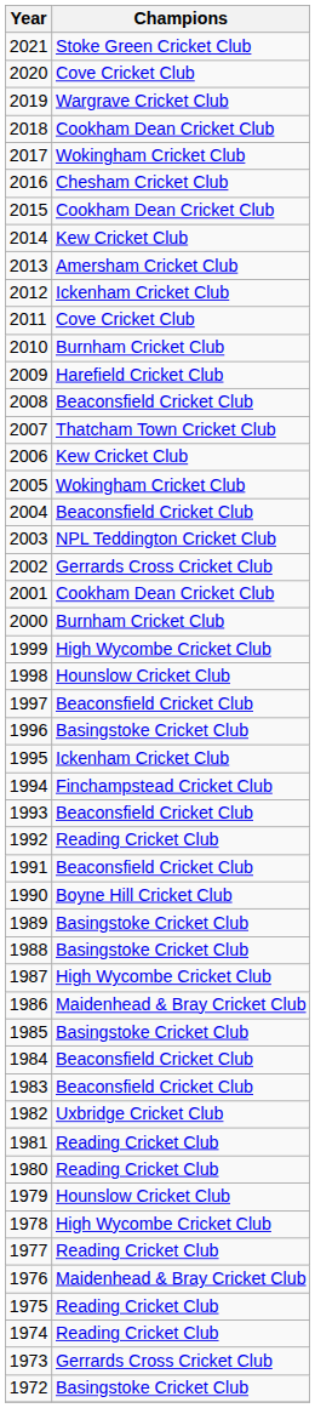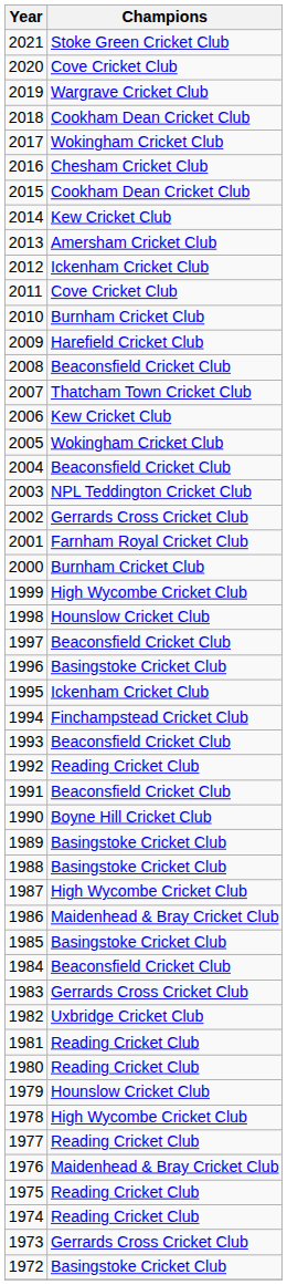 <table class="wikitable">
 <tr>
 <th>Year</th>
 <th>Champions</th>
 </tr>
 <tr>
 <td>2021</td>
 <td><a href='#'>Stoke Green Cricket Club</a></td>
 </tr>
 <tr>
 <td>2020</td>
 <td><a href='#'>Cove Cricket Club</a></td>
 </tr>
 <tr>
 <td>2019</td>
 <td><a href='#'>Wargrave Cricket Club</a></td>
 </tr>
 <tr>
 <td>2018</td>
 <td><a href='#'>Cookham Dean Cricket Club</a></td>
 </tr>
 <tr>
 <td>2017</td>
 <td><a href='#'>Wokingham Cricket Club</a></td>
 </tr>
 <tr>
 <td>2016</td>
 <td><a href='#'>Chesham Cricket Club</a></td>
 </tr>
 <tr>
 <td>2015</td>
 <td><a href='#'>Cookham Dean Cricket Club</a></td>
 </tr>
 <tr>
 <td>2014</td>
 <td><a href='#'>Kew Cricket Club</a></td>
 </tr>
 <tr>
 <td>2013</td>
 <td><a href='#'>Amersham Cricket Club</a></td>
 </tr>
 <tr>
 <td>2012</td>
 <td><a href='#'>Ickenham Cricket Club</a></td>
 </tr>
 <tr>
 <td>2011</td>
 <td><a href='#'>Cove Cricket Club</a></td>
 </tr>
 <tr>
 <td>2010</td>
 <td><a href='#'>Burnham Cricket Club</a></td>
 </tr>
 <tr>
 <td>2009</td>
 <td><a href='#'>Harefield Cricket Club</a></td>
 </tr>
 <tr>
 <td>2008</td>
 <td><a href='#'>Beaconsfield Cricket Club</a></td>
 </tr>
 <tr>
 <td>2007</td>
 <td><a href='#'>Thatcham Town Cricket Club</a></td>
 </tr>
 <tr>
 <td>2006</td>
 <td><a href='#'>Kew Cricket Club</a></td>
 </tr>
 <tr>
 <td>2005</td>
 <td><a href='#'>Wokingham Cricket Club</a></td>
 </tr>
 <tr>
 <td>2004</td>
 <td><a href='#'>Beaconsfield Cricket Club</a></td>
 </tr>
 <tr>
 <td>2003</td>
 <td><a href='#'>NPL Teddington Cricket Club</a></td>
 </tr>
 <tr>
 <td>2002</td>
 <td><a href='#'>Gerrards Cross Cricket Club</a></td>
 </tr>
 <tr>
 <td>2001</td>
-<td><a href='#'>Cookham Dean Cricket Club</a></td>
+<td><a href='#'>Farnham Royal Cricket Club</a></td>
 </tr>
 <tr>
 <td>2000</td>
 <td><a href='#'>Burnham Cricket Club</a></td>
 </tr>
 <tr>
 <td>1999</td>
 <td><a href='#'>High Wycombe Cricket Club</a></td>
 </tr>
 <tr>
 <td>1998</td>
 <td><a href='#'>Hounslow Cricket Club</a></td>
 </tr>
 <tr>
 <td>1997</td>
 <td><a href='#'>Beaconsfield Cricket Club</a></td>
 </tr>
 <tr>
 <td>1996</td>
 <td><a href='#'>Basingstoke Cricket Club</a></td>
 </tr>
 <tr>
 <td>1995</td>
 <td><a href='#'>Ickenham Cricket Club</a></td>
 </tr>
 <tr>
 <td>1994</td>
 <td><a href='#'>Finchampstead Cricket Club</a></td>
 </tr>
 <tr>
 <td>1993</td>
 <td><a href='#'>Beaconsfield Cricket Club</a></td>
 </tr>
 <tr>
 <td>1992</td>
 <td><a href='#'>Reading Cricket Club</a></td>
 </tr>
 <tr>
 <td>1991</td>
 <td><a href='#'>Beaconsfield Cricket Club</a></td>
 </tr>
 <tr>
 <td>1990</td>
 <td><a href='#'>Boyne Hill Cricket Club</a></td>
 </tr>
 <tr>
 <td>1989</td>
 <td><a href='#'>Basingstoke Cricket Club</a></td>
 </tr>
 <tr>
 <td>1988</td>
 <td><a href='#'>Basingstoke Cricket Club</a></td>
 </tr>
 <tr>
 <td>1987</td>
 <td><a href='#'>High Wycombe Cricket Club</a></td>
 </tr>
 <tr>
 <td>1986</td>
 <td><a href='#'>Maidenhead & Bray Cricket Club</a></td>
 </tr>
 <tr>
 <td>1985</td>
 <td><a href='#'>Basingstoke Cricket Club</a></td>
 </tr>
 <tr>
 <td>1984</td>
 <td><a href='#'>Beaconsfield Cricket Club</a></td>
 </tr>
 <tr>
 <td>1983</td>
-<td><a href='#'>Beaconsfield Cricket Club</a></td>
+<td><a href='#'>Gerrards Cross Cricket Club</a></td>
 </tr>
 <tr>
 <td>1982</td>
 <td><a href='#'>Uxbridge Cricket Club</a></td>
 </tr>
 <tr>
 <td>1981</td>
 <td><a href='#'>Reading Cricket Club</a></td>
 </tr>
 <tr>
 <td>1980</td>
 <td><a href='#'>Reading Cricket Club</a></td>
 </tr>
 <tr>
 <td>1979</td>
 <td><a href='#'>Hounslow Cricket Club</a></td>
 </tr>
 <tr>
 <td>1978</td>
 <td><a href='#'>High Wycombe Cricket Club</a></td>
 </tr>
 <tr>
 <td>1977</td>
 <td><a href='#'>Reading Cricket Club</a></td>
 </tr>
 <tr>
 <td>1976</td>
 <td><a href='#'>Maidenhead & Bray Cricket Club</a></td>
 </tr>
 <tr>
 <td>1975</td>
 <td><a href='#'>Reading Cricket Club</a></td>
 </tr>
 <tr>
 <td>1974</td>
 <td><a href='#'>Reading Cricket Club</a></td>
 </tr>
 <tr>
 <td>1973</td>
 <td><a href='#'>Gerrards Cross Cricket Club</a></td>
 </tr>
 <tr>
 <td>1972</td>
 <td><a href='#'>Basingstoke Cricket Club</a></td>
 </tr>
 <tr>
 </tr>
 </table>
